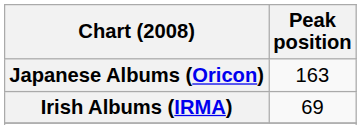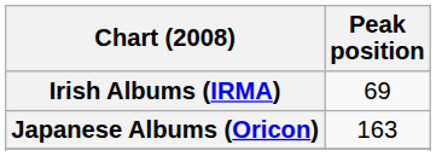 <table class="wikitable sortable plainrowheaders" style="text-align:center;" border="1">
 <tr>
 <th scope="col">Chart (2008)</th>
 <th scope="col">Peak<br>position</th>
 </tr>
 <tr>
+<th scope="row">Irish Albums (<a href='#'>IRMA</a>)</th>
+<td style="text-align:center">69</td>
+</tr>
+<tr>
 <th scope="row">Japanese Albums (<a href='#'>Oricon</a>)</th>
 <td style="text-align:center">163</td>
-</tr>
-<tr>
-<th scope="row">Irish Albums (<a href='#'>IRMA</a>)</th>
-<td style="text-align:center">69</td>
 </tr>
 <tr>
 </tr>
 <tr>
 </tr>
 <tr>
 </tr>
 <tr>
 </tr>
 <tr>
 </tr>
 </table>
